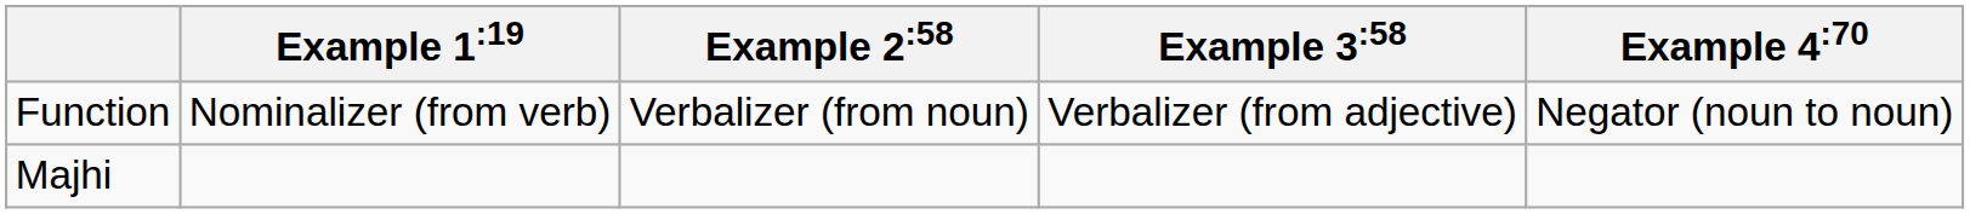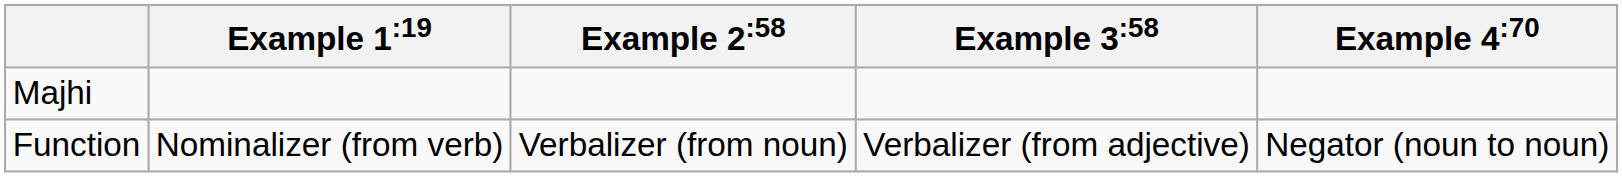 <table class="wikitable">
 <tr>
 <th></th>
 <th>Example 1<sup><strong>:19</strong></sup></th>
 <th>Example 2<sup>:58</sup></th>
 <th>Example 3<sup>:58</sup></th>
 <th>Example 4<sup>:70</sup></th>
 </tr>
 <tr>
+<td>Majhi</td>
+<td></td>
+<td></td>
+<td></td>
+<td></td>
+</tr>
+<tr>
 <td>Function</td>
 <td>Nominalizer (from verb)</td>
 <td>Verbalizer (from noun)</td>
 <td>Verbalizer (from adjective)</td>
 <td>Negator (noun to noun)</td>
 </tr>
-<tr>
-<td>Majhi</td>
-<td></td>
-<td></td>
-<td></td>
-<td></td>
-</tr>
 </table>
